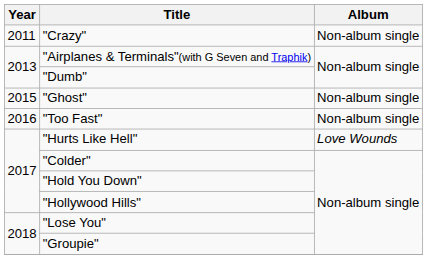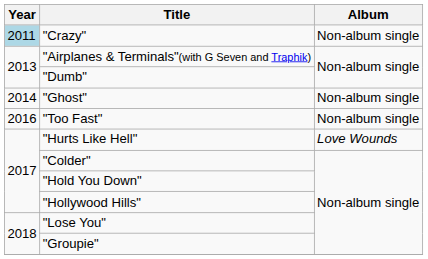 <table class="wikitable">
 <tr>
 <th>Year</th>
 <th>Title</th>
 <th>Album</th>
 </tr>
 <tr>
-<td>2011</td>
+<td style="background: lightblue;">2011</td>
 <td>"Crazy"</td>
 <td>Non-album single</td>
 </tr>
 <tr>
 <td rowspan="2">2013</td>
 <td>"Airplanes & Terminals"<small>(with G Seven and <a href='#'>Traphik</a>)</small></td>
 <td rowspan="2">Non-album single</td>
 </tr>
 <tr>
 <td>"Dumb"</td>
 </tr>
 <tr>
-<td>2015</td>
+<td>2014</td>
 <td>"Ghost"</td>
 <td>Non-album single</td>
 </tr>
 <tr>
 <td>2016</td>
 <td>"Too Fast"</td>
 <td>Non-album single</td>
 </tr>
 <tr>
 <td rowspan="4">2017</td>
 <td>"Hurts Like Hell"</td>
 <td><em>Love Wounds</em></td>
 </tr>
 <tr>
 <td>"Colder"</td>
 <td rowspan="5">Non-album single</td>
 </tr>
 <tr>
 <td>"Hold You Down"</td>
 </tr>
 <tr>
 <td>"Hollywood Hills"</td>
 </tr>
 <tr>
 <td rowspan="2">2018</td>
 <td>"Lose You"</td>
 </tr>
 <tr>
 <td>"Groupie"</td>
 </tr>
 <tr>
 </tr>
 </table>
